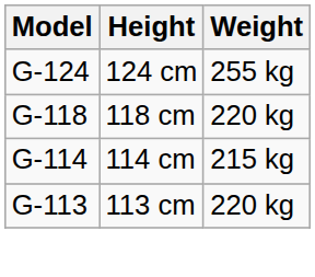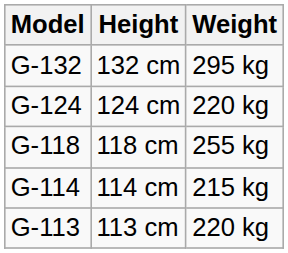 <table class="wikitable">
 <tr>
 <th>Model</th>
 <th>Height</th>
 <th>Weight</th>
 </tr>
 <tr>
+<td>G-132</td>
+<td>132 cm</td>
+<td>295 kg</td>
+</tr>
+<tr>
 <td>G-124</td>
 <td>124 cm</td>
-<td>255 kg</td>
+<td>220 kg</td>
 </tr>
 <tr>
 <td>G-118</td>
 <td>118 cm</td>
-<td>220 kg</td>
+<td>255 kg</td>
 </tr>
 <tr>
 <td>G-114</td>
 <td>114 cm</td>
 <td>215 kg</td>
 </tr>
 <tr>
 <td>G-113</td>
 <td>113 cm</td>
 <td>220 kg</td>
 </tr>
 </table>
